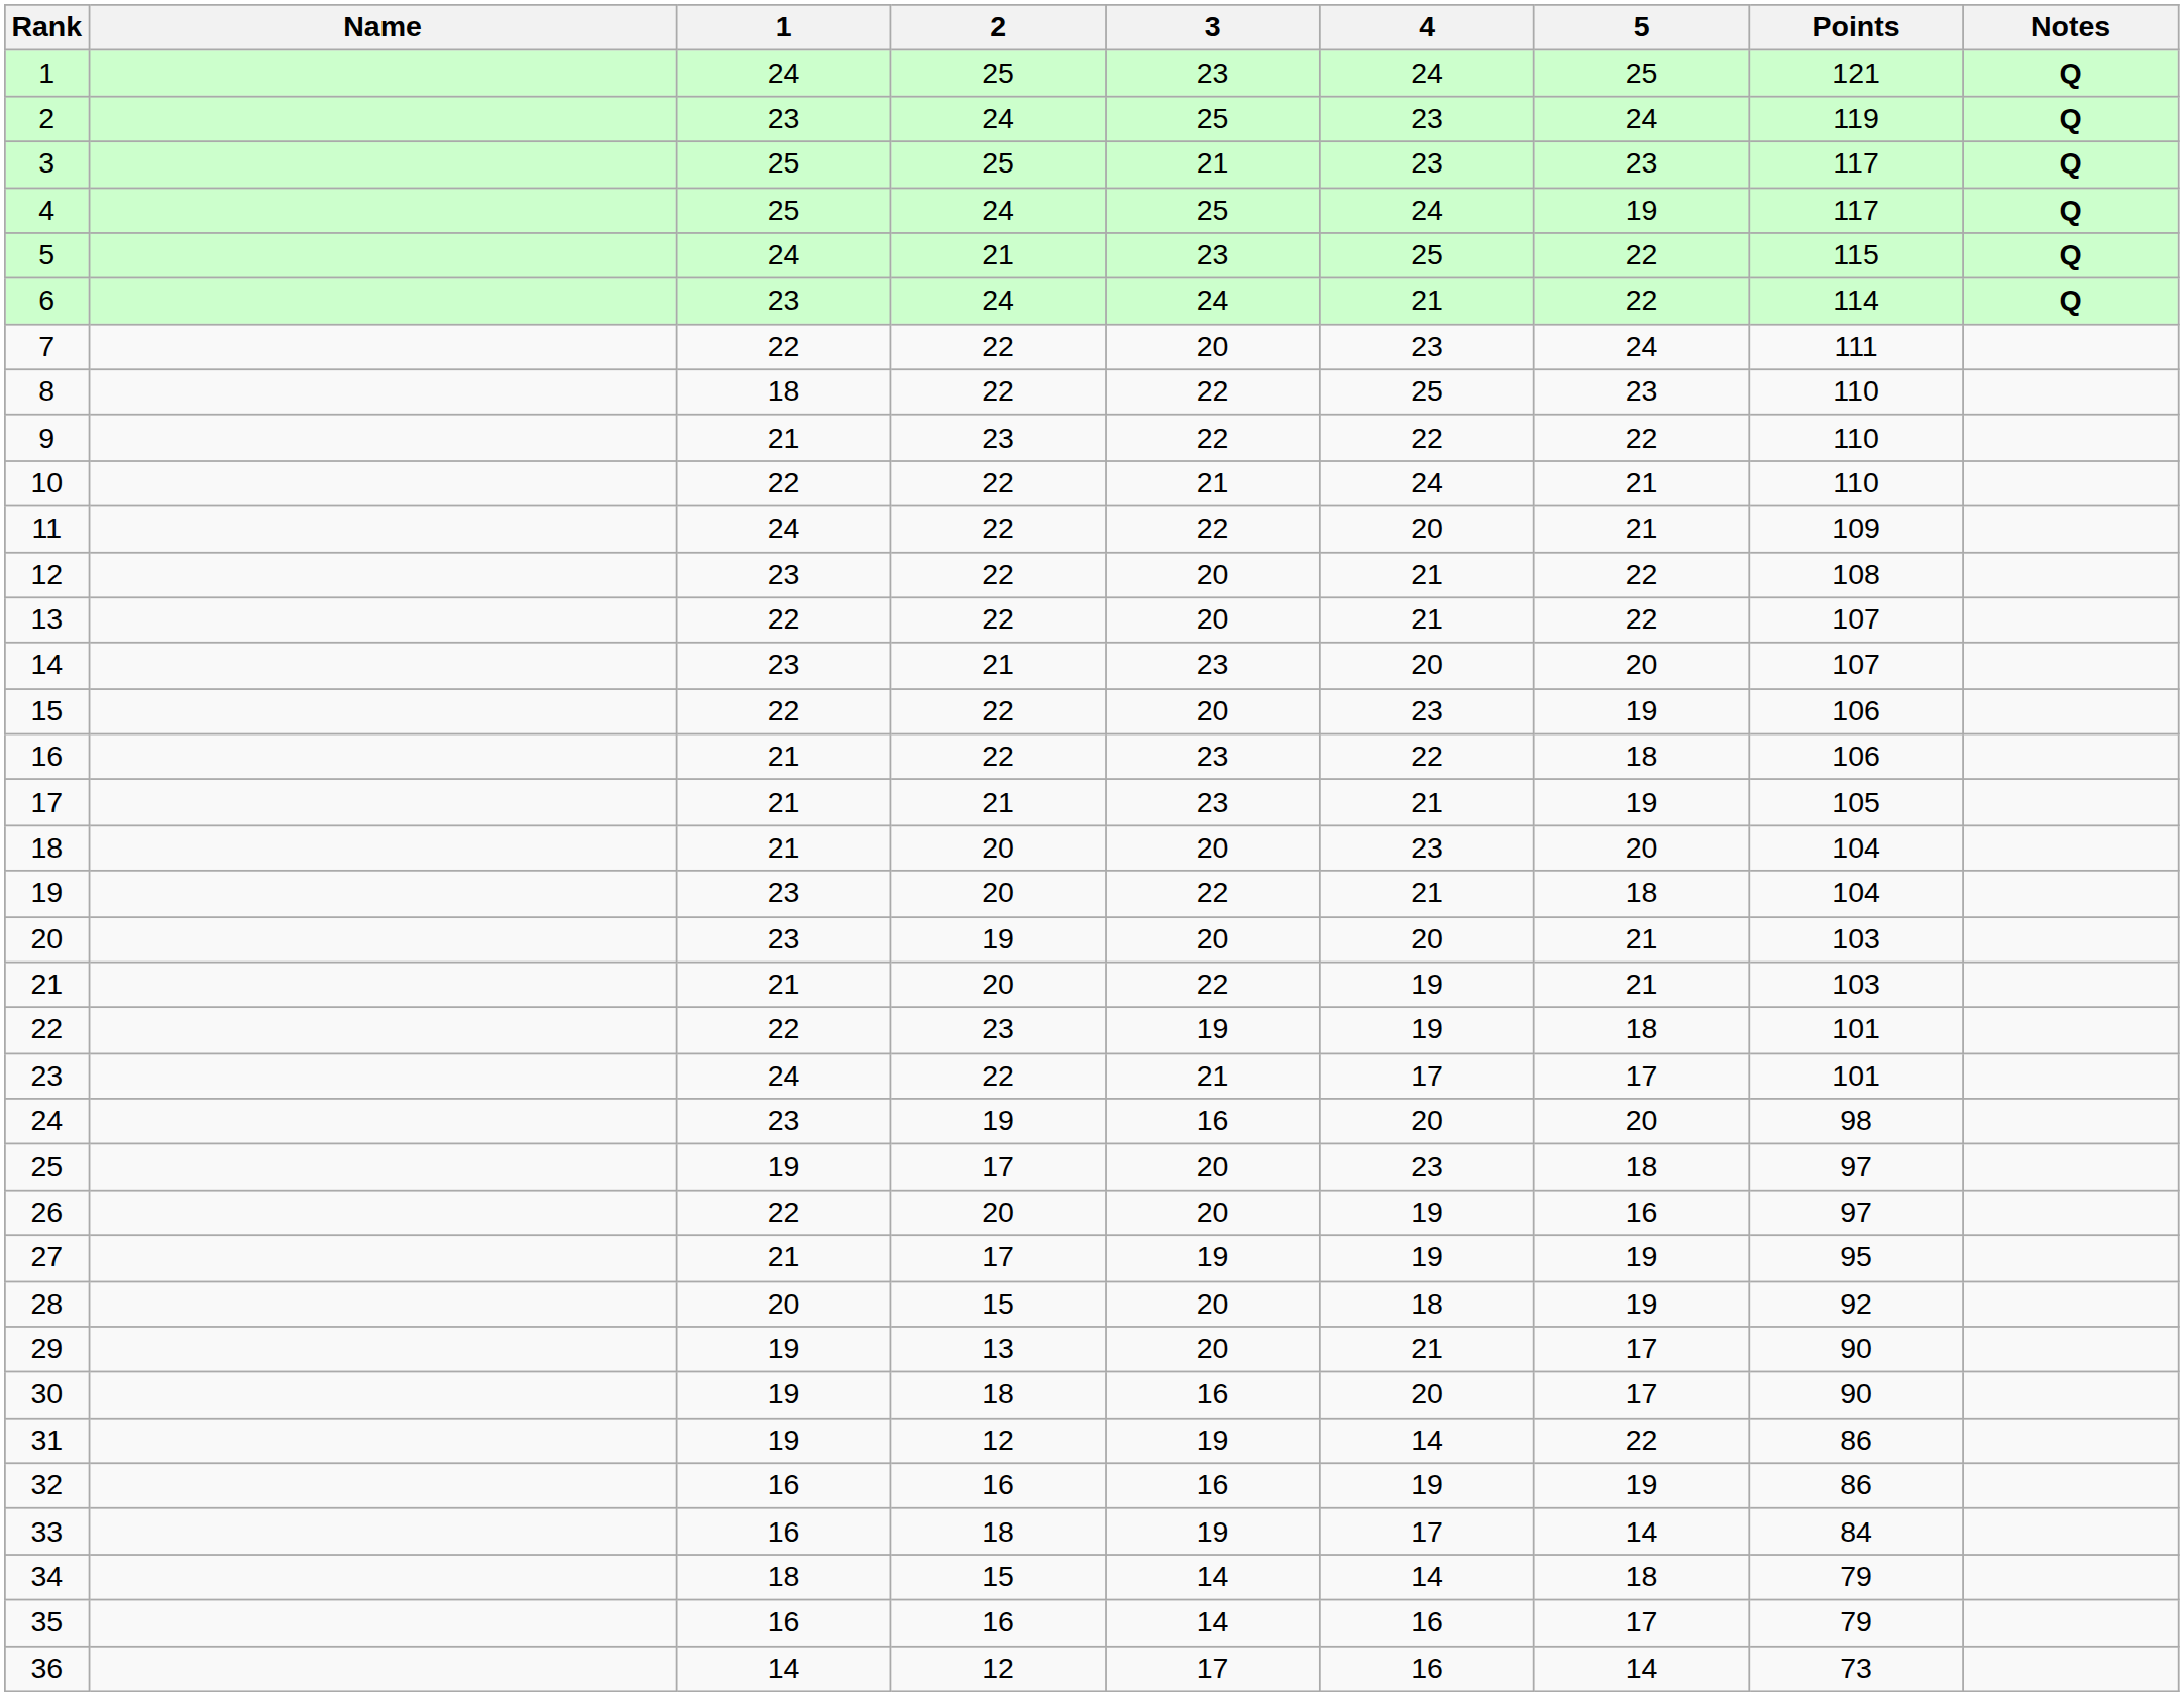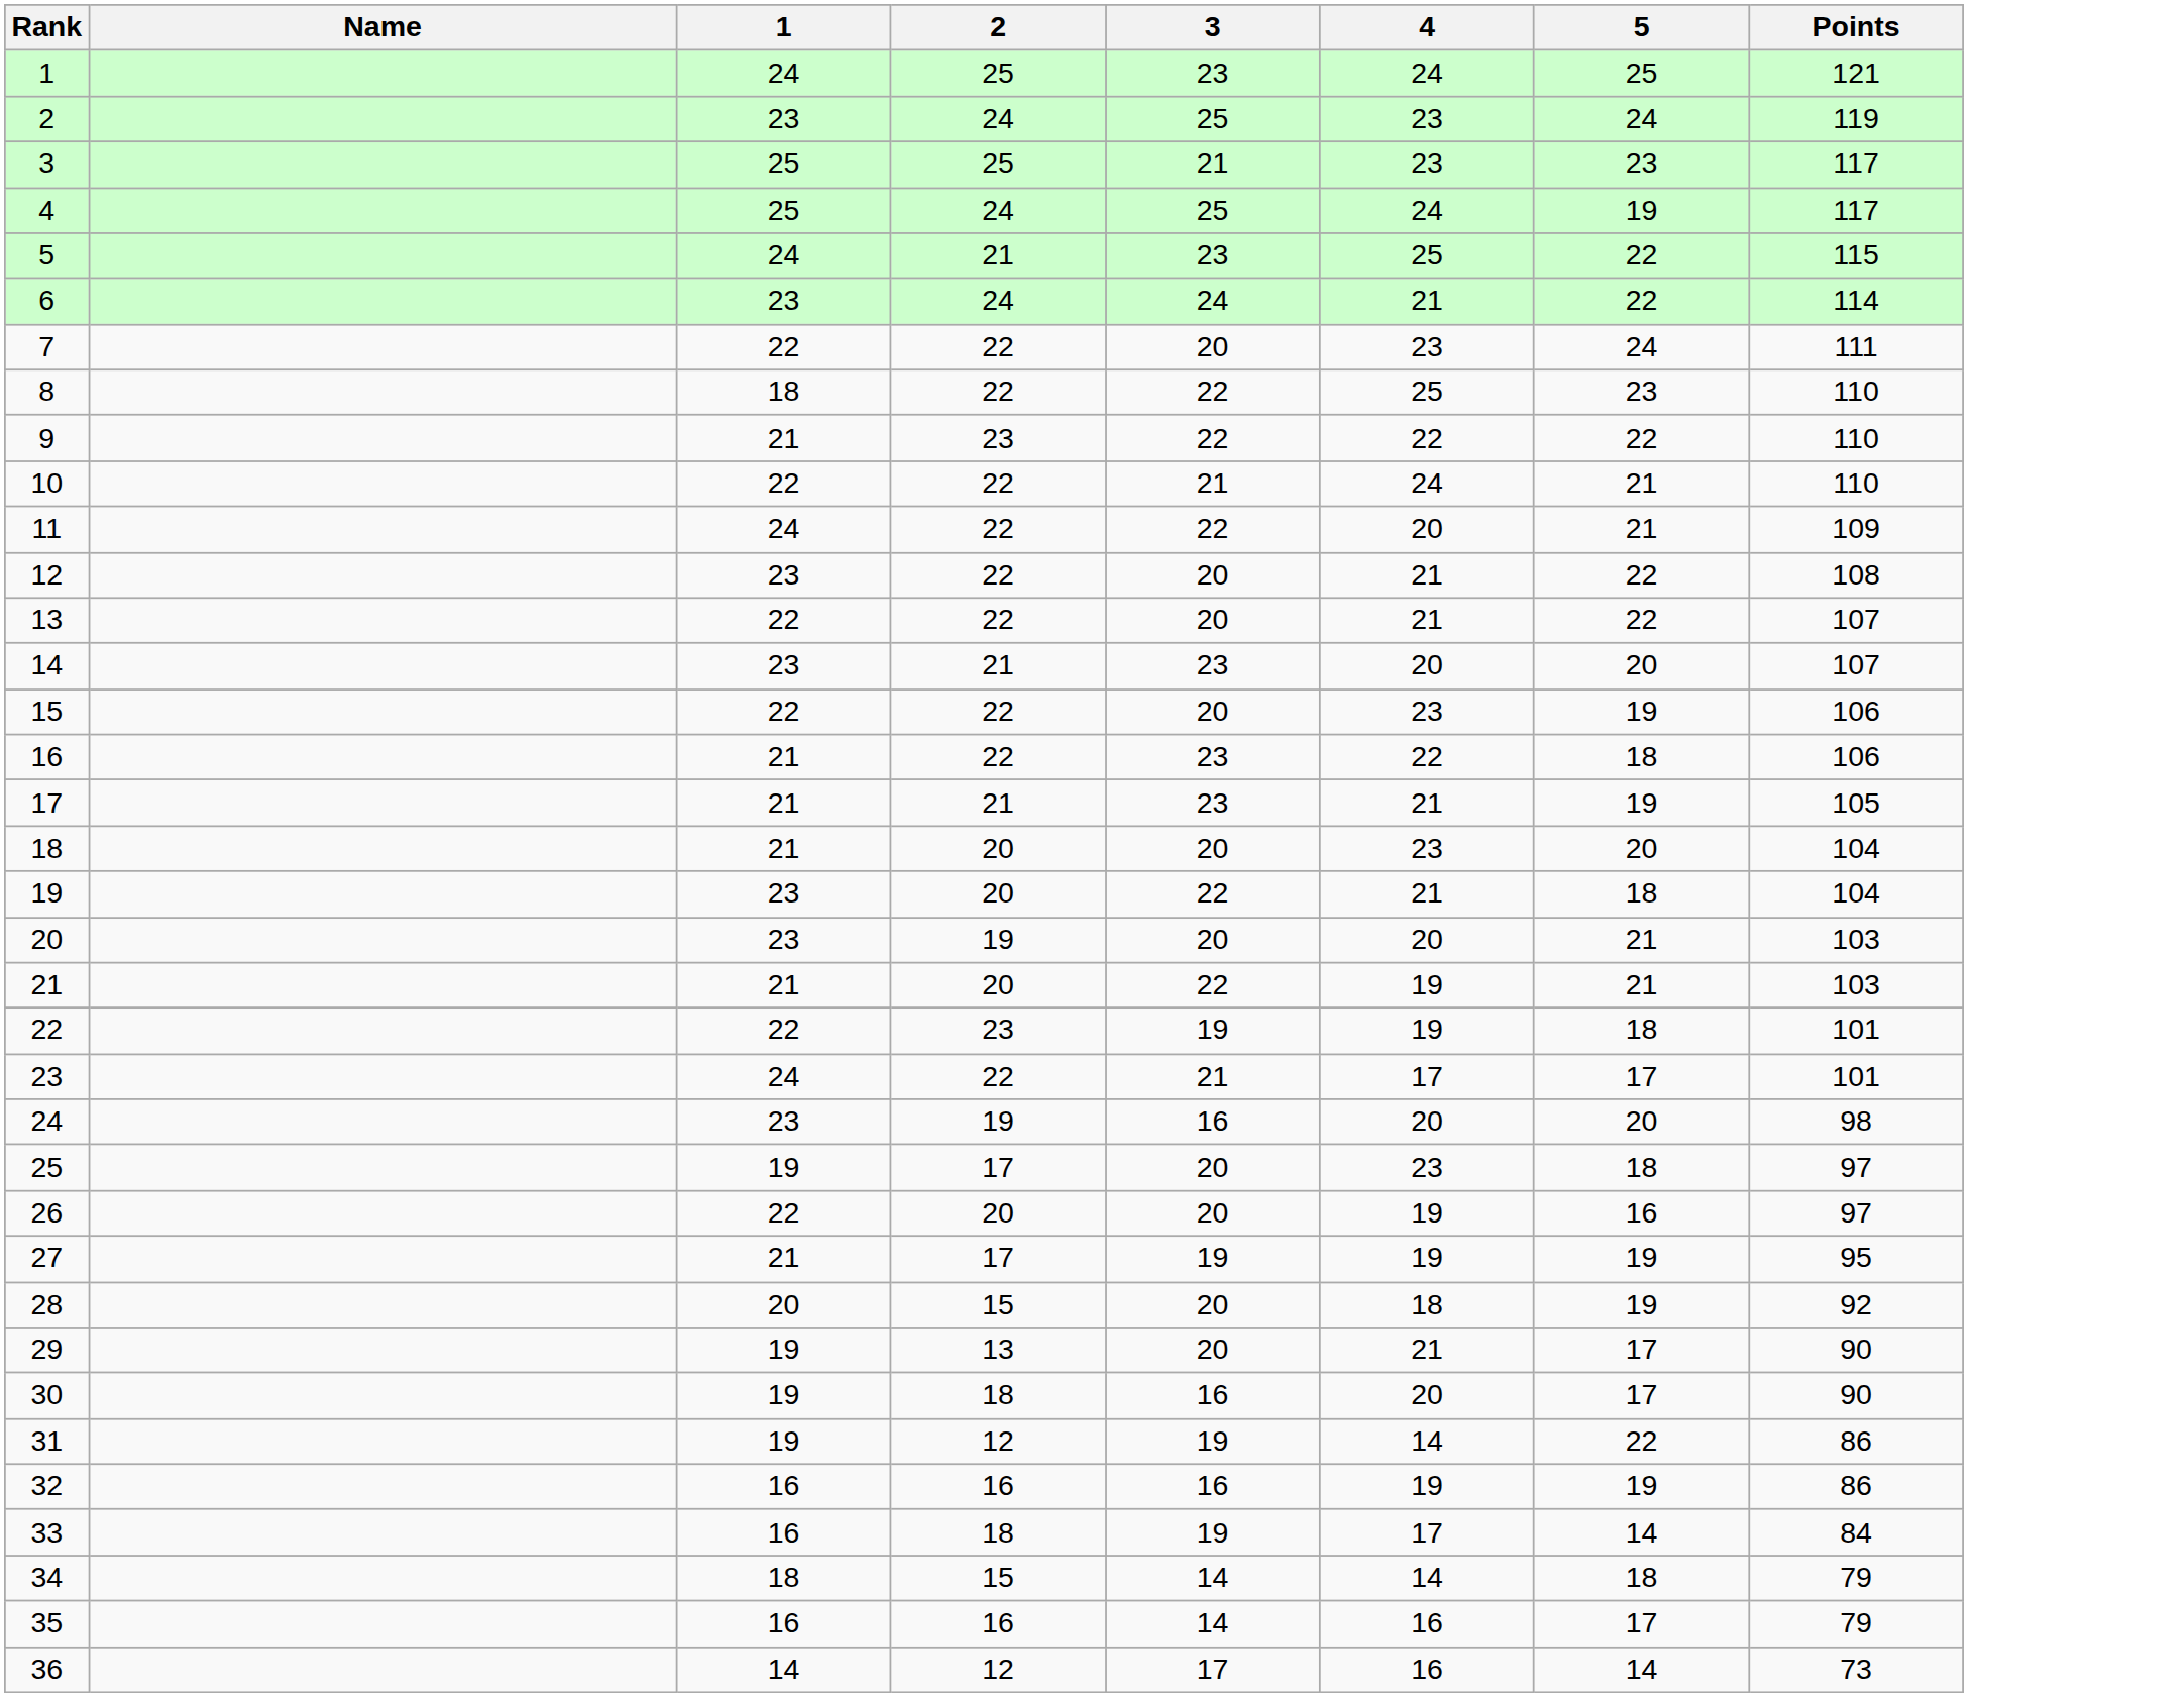 <table class="wikitable" style="text-align:center;">
 <tr>
 <th>Rank</th>
 <th style="width:20em;">Name</th>
 <th style="width:7em;">1</th>
 <th style="width:7em;">2</th>
 <th style="width:7em;">3</th>
 <th style="width:7em;">4</th>
 <th style="width:7em;">5</th>
 <th style="width:7em;">Points</th>
-<th style="width:7em;">Notes</th>
 </tr>
 <tr bgcolor=ccffcc>
 <td>1</td>
 <td align=left></td>
 <td>24</td>
 <td>25</td>
 <td>23</td>
 <td>24</td>
 <td>25</td>
 <td>121</td>
-<td><strong>Q</strong></td>
 </tr>
 <tr bgcolor=ccffcc>
 <td>2</td>
 <td align=left></td>
 <td>23</td>
 <td>24</td>
 <td>25</td>
 <td>23</td>
 <td>24</td>
 <td>119</td>
-<td><strong>Q</strong></td>
 </tr>
 <tr bgcolor=ccffcc>
 <td>3</td>
 <td align=left></td>
 <td>25</td>
 <td>25</td>
 <td>21</td>
 <td>23</td>
 <td>23</td>
 <td>117</td>
-<td><strong>Q</strong></td>
 </tr>
 <tr bgcolor=ccffcc>
 <td>4</td>
 <td align=left></td>
 <td>25</td>
 <td>24</td>
 <td>25</td>
 <td>24</td>
 <td>19</td>
 <td>117</td>
-<td><strong>Q</strong></td>
 </tr>
 <tr bgcolor=ccffcc>
 <td>5</td>
 <td align=left></td>
 <td>24</td>
 <td>21</td>
 <td>23</td>
 <td>25</td>
 <td>22</td>
 <td>115</td>
-<td><strong>Q</strong></td>
 </tr>
 <tr bgcolor=ccffcc>
 <td>6</td>
 <td align=left></td>
 <td>23</td>
 <td>24</td>
 <td>24</td>
 <td>21</td>
 <td>22</td>
 <td>114</td>
-<td><strong>Q</strong></td>
 </tr>
 <tr>
 <td>7</td>
 <td align=left></td>
 <td>22</td>
 <td>22</td>
 <td>20</td>
 <td>23</td>
 <td>24</td>
 <td>111</td>
-<td></td>
 </tr>
 <tr>
 <td>8</td>
 <td align=left></td>
 <td>18</td>
 <td>22</td>
 <td>22</td>
 <td>25</td>
 <td>23</td>
 <td>110</td>
-<td></td>
 </tr>
 <tr>
 <td>9</td>
 <td align=left></td>
 <td>21</td>
 <td>23</td>
 <td>22</td>
 <td>22</td>
 <td>22</td>
 <td>110</td>
-<td></td>
 </tr>
 <tr>
 <td>10</td>
 <td align=left></td>
 <td>22</td>
 <td>22</td>
 <td>21</td>
 <td>24</td>
 <td>21</td>
 <td>110</td>
-<td></td>
 </tr>
 <tr>
 <td>11</td>
 <td align=left></td>
 <td>24</td>
 <td>22</td>
 <td>22</td>
 <td>20</td>
 <td>21</td>
 <td>109</td>
-<td></td>
 </tr>
 <tr>
 <td>12</td>
 <td align=left></td>
 <td>23</td>
 <td>22</td>
 <td>20</td>
 <td>21</td>
 <td>22</td>
 <td>108</td>
-<td></td>
 </tr>
 <tr>
 <td>13</td>
 <td align=left></td>
 <td>22</td>
 <td>22</td>
 <td>20</td>
 <td>21</td>
 <td>22</td>
 <td>107</td>
-<td></td>
 </tr>
 <tr>
 <td>14</td>
 <td align=left></td>
 <td>23</td>
 <td>21</td>
 <td>23</td>
 <td>20</td>
 <td>20</td>
 <td>107</td>
-<td></td>
 </tr>
 <tr>
 <td>15</td>
 <td align=left></td>
 <td>22</td>
 <td>22</td>
 <td>20</td>
 <td>23</td>
 <td>19</td>
 <td>106</td>
-<td></td>
 </tr>
 <tr>
 <td>16</td>
 <td align=left></td>
 <td>21</td>
 <td>22</td>
 <td>23</td>
 <td>22</td>
 <td>18</td>
 <td>106</td>
-<td></td>
 </tr>
 <tr>
 <td>17</td>
 <td align=left></td>
 <td>21</td>
 <td>21</td>
 <td>23</td>
 <td>21</td>
 <td>19</td>
 <td>105</td>
-<td></td>
 </tr>
 <tr>
 <td>18</td>
 <td align=left></td>
 <td>21</td>
 <td>20</td>
 <td>20</td>
 <td>23</td>
 <td>20</td>
 <td>104</td>
-<td></td>
 </tr>
 <tr>
 <td>19</td>
 <td align=left></td>
 <td>23</td>
 <td>20</td>
 <td>22</td>
 <td>21</td>
 <td>18</td>
 <td>104</td>
-<td></td>
 </tr>
 <tr>
 <td>20</td>
 <td align=left></td>
 <td>23</td>
 <td>19</td>
 <td>20</td>
 <td>20</td>
 <td>21</td>
 <td>103</td>
-<td></td>
 </tr>
 <tr>
 <td>21</td>
 <td align=left></td>
 <td>21</td>
 <td>20</td>
 <td>22</td>
 <td>19</td>
 <td>21</td>
 <td>103</td>
-<td></td>
 </tr>
 <tr>
 <td>22</td>
 <td align=left></td>
 <td>22</td>
 <td>23</td>
 <td>19</td>
 <td>19</td>
 <td>18</td>
 <td>101</td>
-<td></td>
 </tr>
 <tr>
 <td>23</td>
 <td align=left></td>
 <td>24</td>
 <td>22</td>
 <td>21</td>
 <td>17</td>
 <td>17</td>
 <td>101</td>
-<td></td>
 </tr>
 <tr>
 <td>24</td>
 <td align=left></td>
 <td>23</td>
 <td>19</td>
 <td>16</td>
 <td>20</td>
 <td>20</td>
 <td>98</td>
-<td></td>
 </tr>
 <tr>
 <td>25</td>
 <td align=left></td>
 <td>19</td>
 <td>17</td>
 <td>20</td>
 <td>23</td>
 <td>18</td>
 <td>97</td>
-<td></td>
 </tr>
 <tr>
 <td>26</td>
 <td align=left></td>
 <td>22</td>
 <td>20</td>
 <td>20</td>
 <td>19</td>
 <td>16</td>
 <td>97</td>
-<td></td>
 </tr>
 <tr>
 <td>27</td>
 <td align=left></td>
 <td>21</td>
 <td>17</td>
 <td>19</td>
 <td>19</td>
 <td>19</td>
 <td>95</td>
-<td></td>
 </tr>
 <tr>
 <td>28</td>
 <td align=left></td>
 <td>20</td>
 <td>15</td>
 <td>20</td>
 <td>18</td>
 <td>19</td>
 <td>92</td>
-<td></td>
 </tr>
 <tr>
 <td>29</td>
 <td align=left></td>
 <td>19</td>
 <td>13</td>
 <td>20</td>
 <td>21</td>
 <td>17</td>
 <td>90</td>
-<td></td>
 </tr>
 <tr>
 <td>30</td>
 <td align=left></td>
 <td>19</td>
 <td>18</td>
 <td>16</td>
 <td>20</td>
 <td>17</td>
 <td>90</td>
-<td></td>
 </tr>
 <tr>
 <td>31</td>
 <td align=left></td>
 <td>19</td>
 <td>12</td>
 <td>19</td>
 <td>14</td>
 <td>22</td>
 <td>86</td>
-<td></td>
 </tr>
 <tr>
 <td>32</td>
 <td align=left></td>
 <td>16</td>
 <td>16</td>
 <td>16</td>
 <td>19</td>
 <td>19</td>
 <td>86</td>
-<td></td>
 </tr>
 <tr>
 <td>33</td>
 <td align=left></td>
 <td>16</td>
 <td>18</td>
 <td>19</td>
 <td>17</td>
 <td>14</td>
 <td>84</td>
-<td></td>
 </tr>
 <tr>
 <td>34</td>
 <td align=left></td>
 <td>18</td>
 <td>15</td>
 <td>14</td>
 <td>14</td>
 <td>18</td>
 <td>79</td>
-<td></td>
 </tr>
 <tr>
 <td>35</td>
 <td align=left></td>
 <td>16</td>
 <td>16</td>
 <td>14</td>
 <td>16</td>
 <td>17</td>
 <td>79</td>
-<td></td>
 </tr>
 <tr>
 <td>36</td>
 <td align=left></td>
 <td>14</td>
 <td>12</td>
 <td>17</td>
 <td>16</td>
 <td>14</td>
 <td>73</td>
-<td></td>
 </tr>
 </table>
